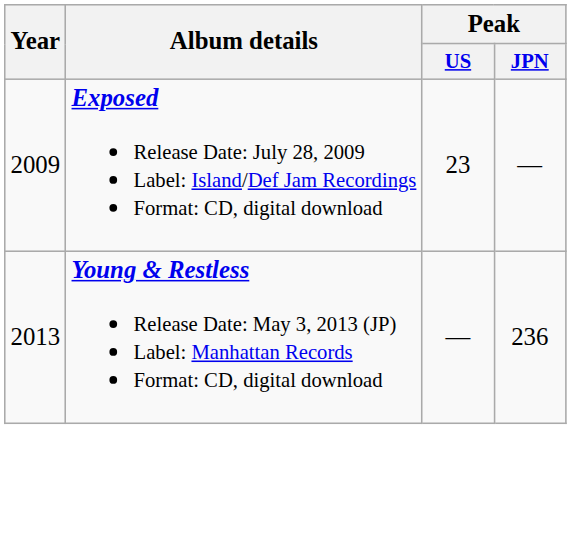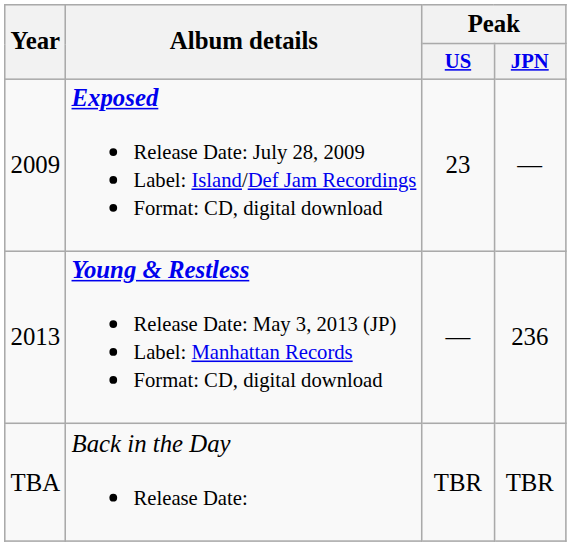 <table class="wikitable" style="text-align:center;">
 <tr>
 <th rowspan="2">Year</th>
 <th rowspan="2">Album details</th>
 <th colspan="2">Peak</th>
 </tr>
 <tr style="font-size:smaller;">
 <th style="width:40px;"><a href='#'>US</a><br></th>
 <th style="width:40px;"><a href='#'>JPN</a><br></th>
 </tr>
 <tr>
 <td>2009</td>
 <td style="text-align:left;"><strong><em><a href='#'>Exposed</a></em></strong><br><ul><li><small>Release Date: July 28, 2009</small></li><li><small>Label: <a href='#'>Island</a>/<a href='#'>Def Jam Recordings</a></small></li><li><small>Format: CD, digital download</small></li></ul></td>
 <td>23</td>
 <td>—</td>
 </tr>
 <tr>
 <td>2013</td>
 <td style="text-align:left;"><strong><em><a href='#'>Young & Restless</a></em></strong><br><ul><li><small>Release Date: May 3, 2013 (JP)</small></li><li><small>Label: <a href='#'>Manhattan Records</a></small></li><li><small>Format: CD, digital download</small></li></ul></td>
 <td>—</td>
 <td>236</td>
 </tr>
+<tr>
+<td>TBA</td>
+<td style="text-align:left;"><em>Back in the Day</em><br><ul><li><small>Release Date:</small></li></ul></td>
+<td>TBR</td>
+<td>TBR</td>
+</tr>
 </table>
